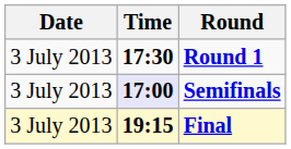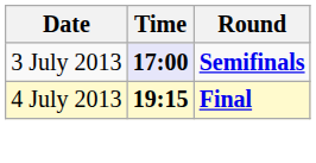 <table class="wikitable">
 <tr>
 <th>Date</th>
 <th>Time</th>
 <th>Round</th>
 </tr>
 <tr>
 <td>3 July 2013</td>
-<td><strong>17:30</strong></td>
-<td><strong><a href='#'>Round 1</a></strong></td>
-</tr>
-<tr>
-<td>3 July 2013</td>
 <td style="background: lavender;"><strong>17:00</strong></td>
 <td><strong><a href='#'>Semifinals</a></strong></td>
 </tr>
 <tr style=background:lemonchiffon>
-<td>3 July 2013</td>
+<td>4 July 2013</td>
 <td><strong>19:15</strong></td>
 <td><strong><a href='#'>Final</a></strong></td>
 </tr>
 </table>
